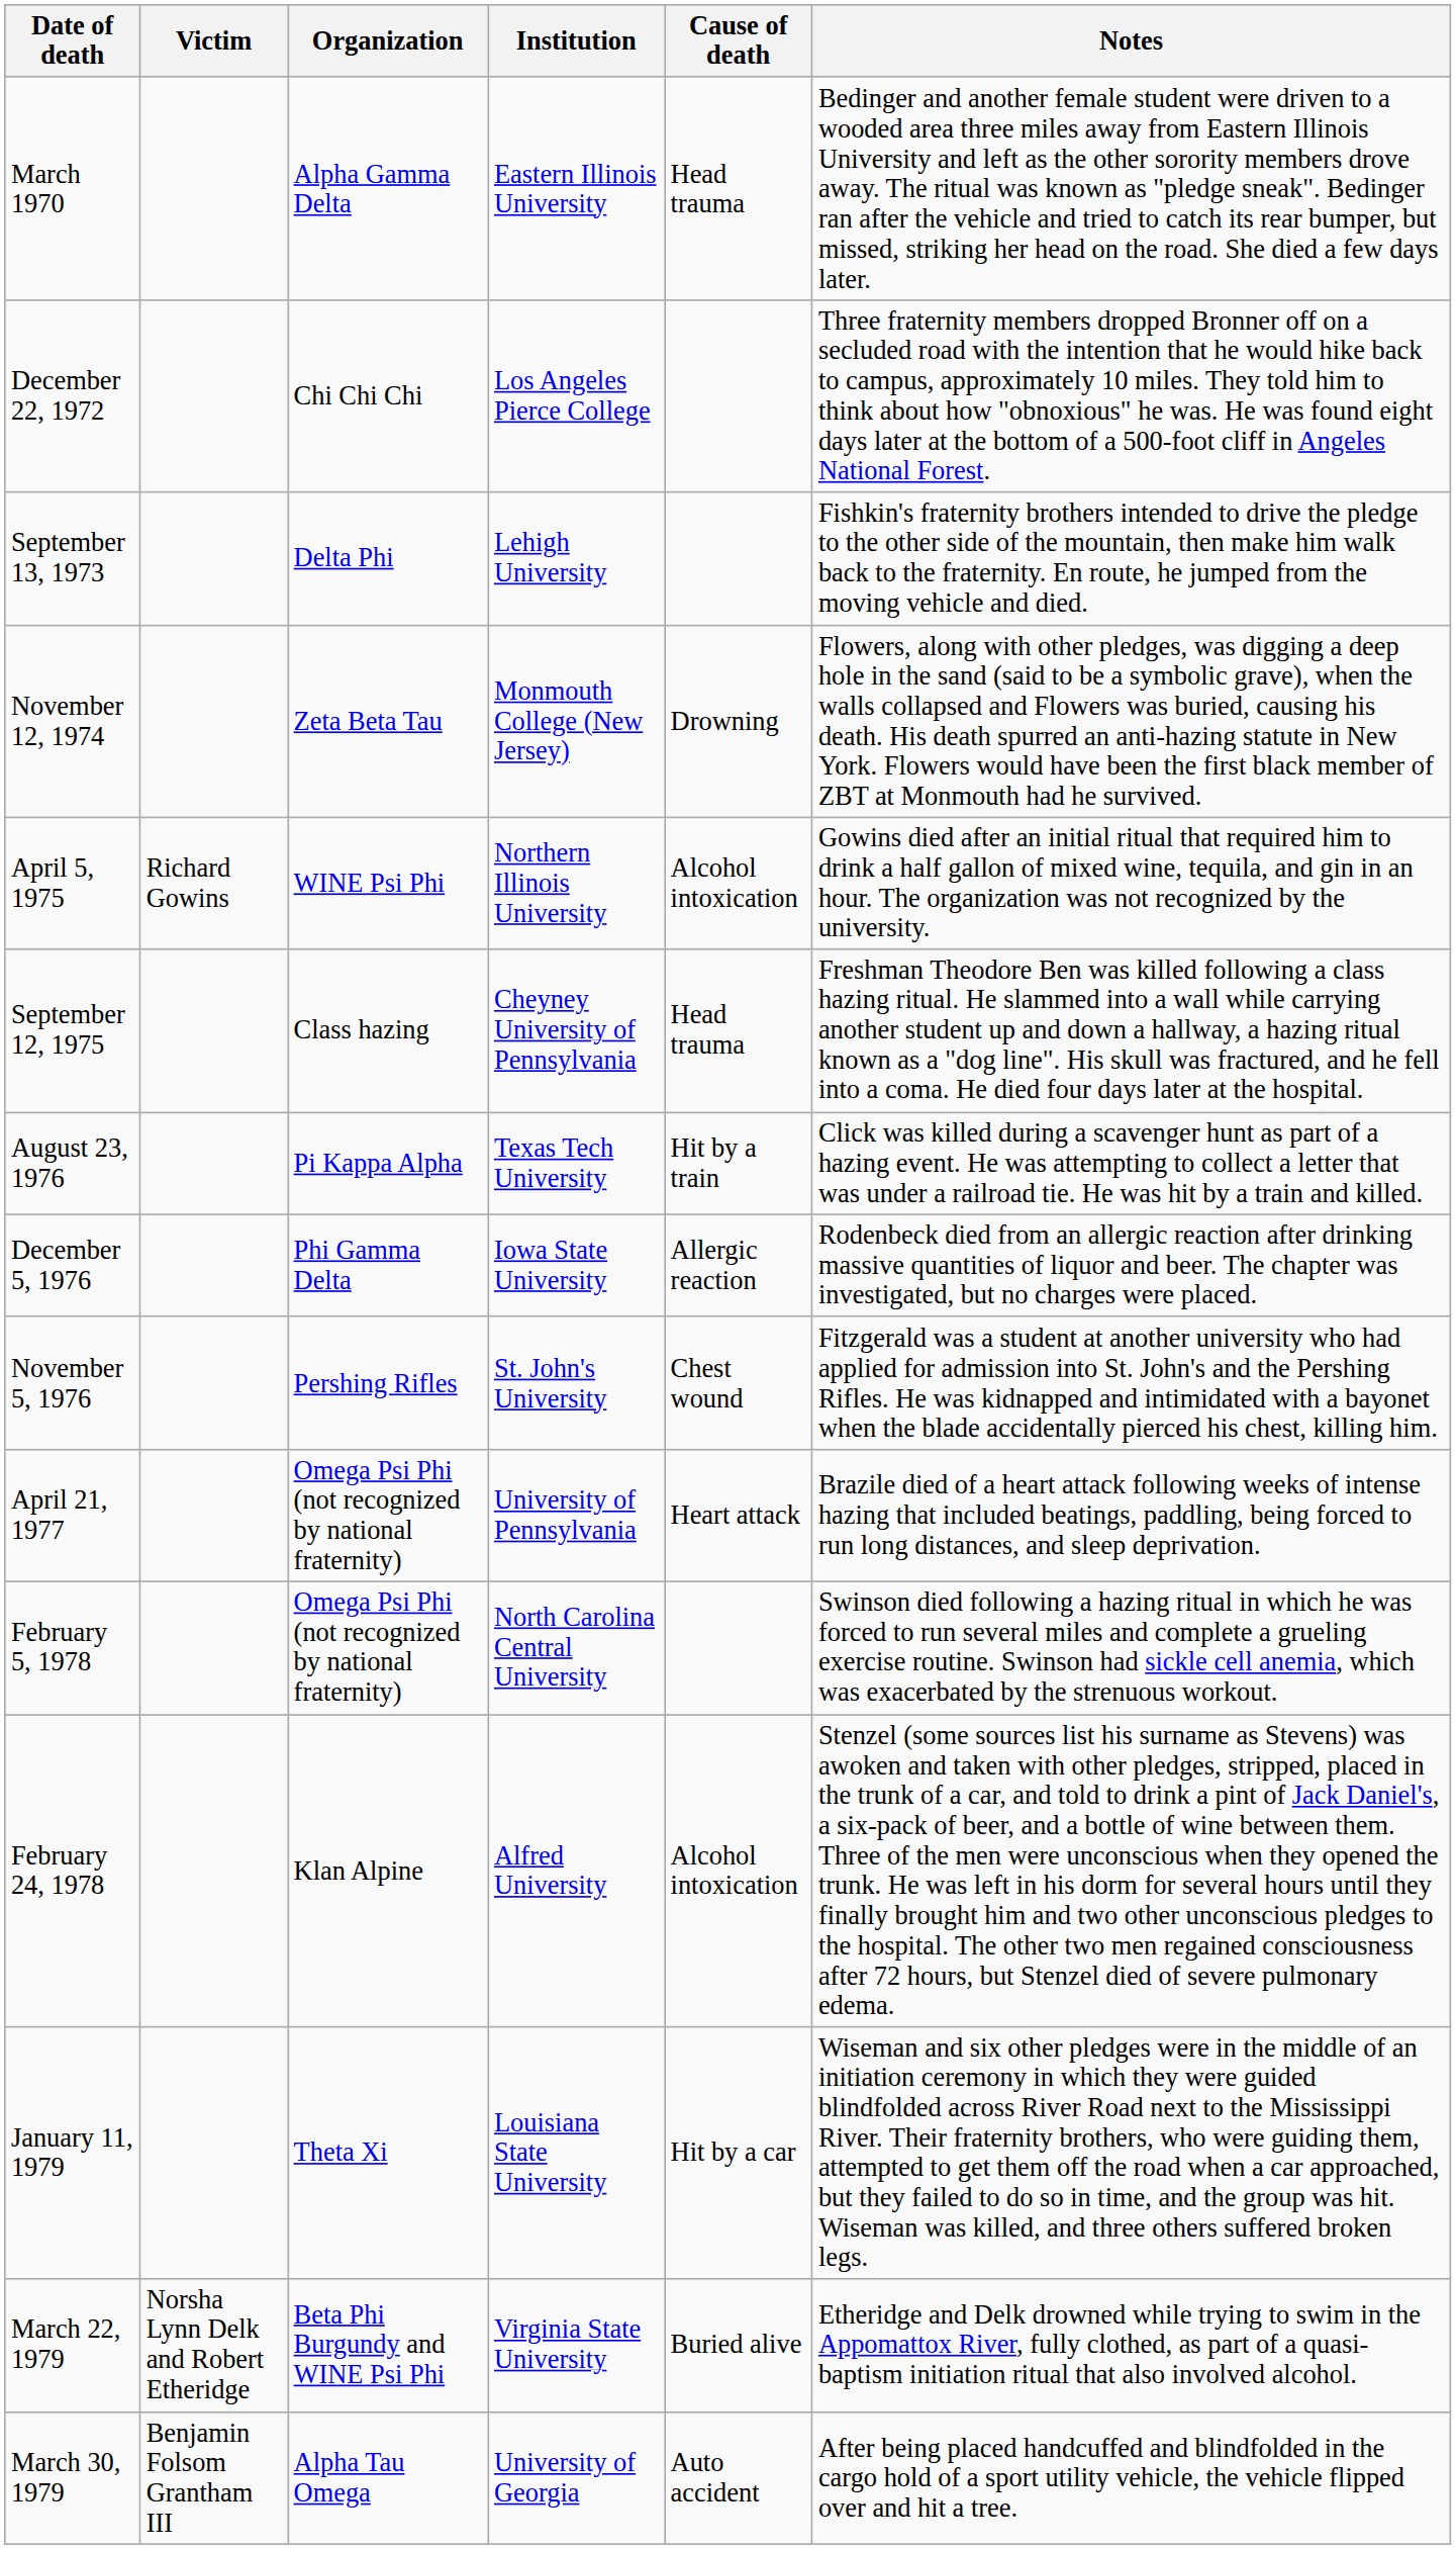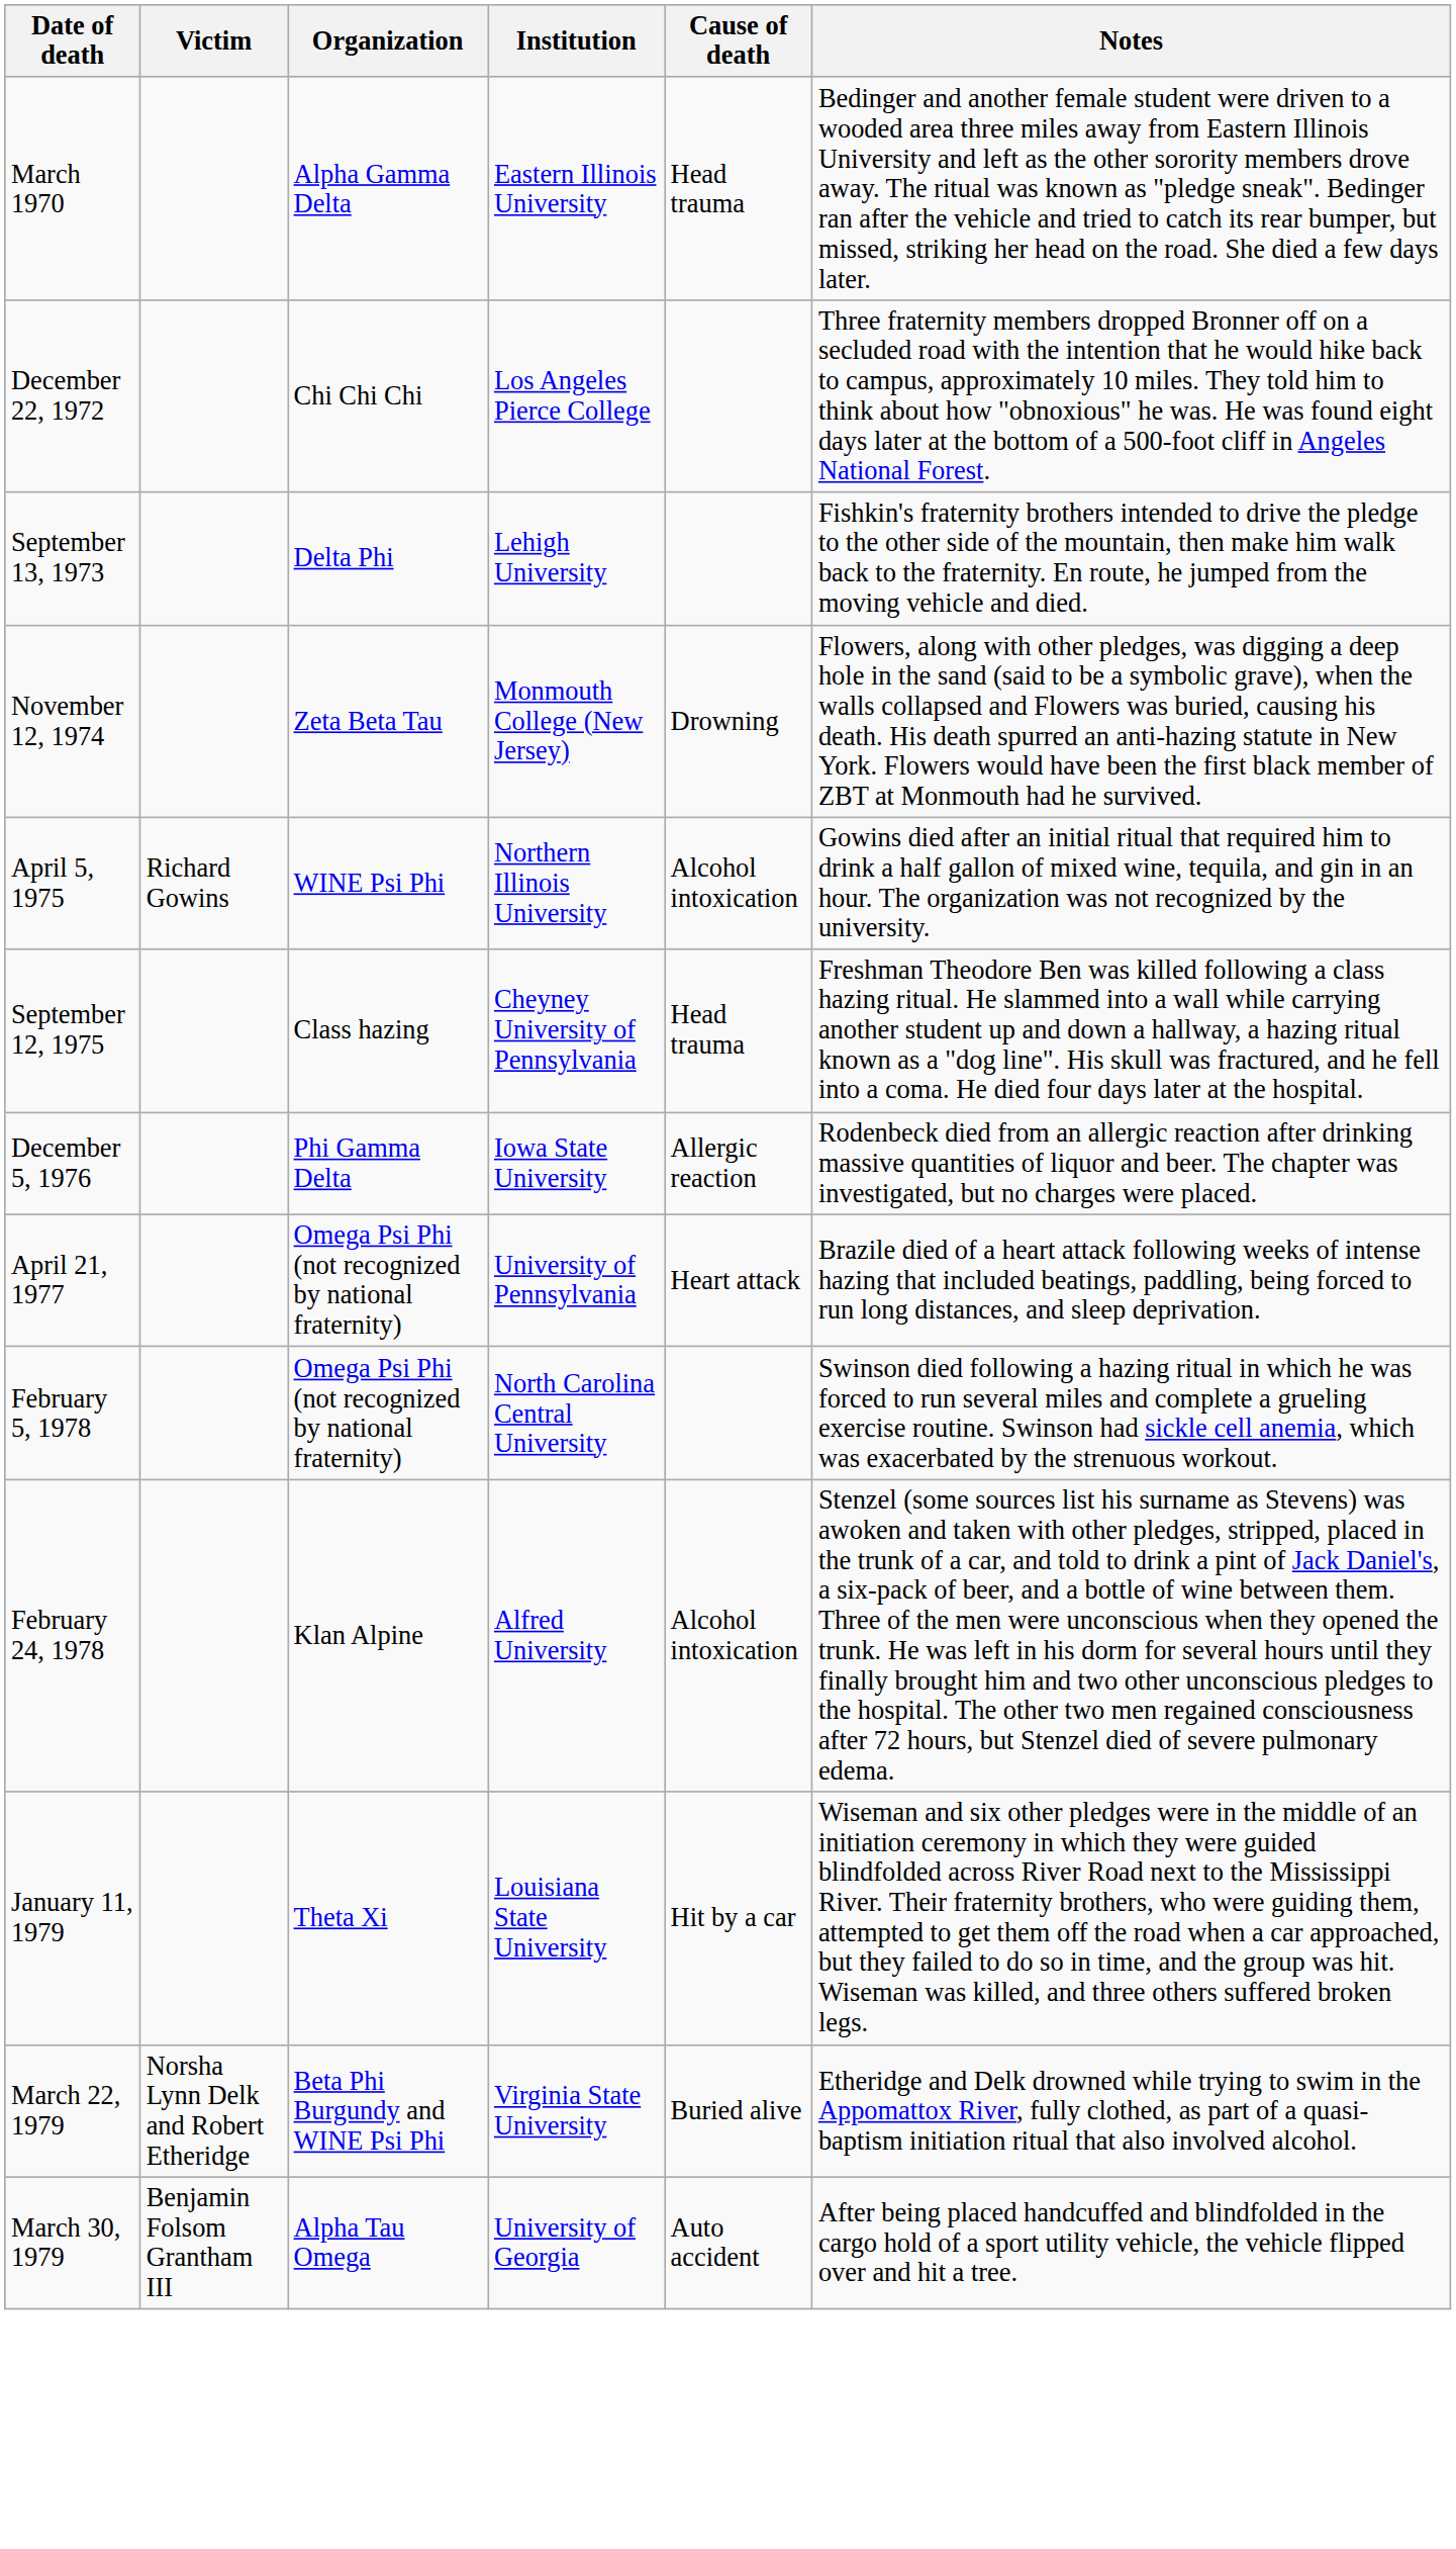 <table class="wikitable sortable">
 <tr>
 <th>Date of death</th>
 <th>Victim</th>
 <th>Organization</th>
 <th>Institution</th>
 <th>Cause of death</th>
 <th>Notes</th>
 </tr>
 <tr>
 <td>March 1970</td>
 <td></td>
 <td><a href='#'>Alpha Gamma Delta</a></td>
 <td><a href='#'>Eastern Illinois University</a></td>
 <td>Head trauma</td>
 <td>Bedinger and another female student were driven to a wooded area three miles away from Eastern Illinois University and left as the other sorority members drove away. The ritual was known as "pledge sneak". Bedinger ran after the vehicle and tried to catch its rear bumper, but missed, striking her head on the road. She died a few days later.</td>
 </tr>
 <tr>
 <td>December 22, 1972</td>
 <td></td>
 <td>Chi Chi Chi</td>
 <td><a href='#'>Los Angeles Pierce College</a></td>
 <td></td>
 <td>Three fraternity members dropped Bronner off on a secluded road with the intention that he would hike back to campus, approximately 10 miles. They told him to think about how "obnoxious" he was. He was found eight days later at the bottom of a 500-foot cliff in <a href='#'>Angeles National Forest</a>.</td>
 </tr>
 <tr>
 <td>September 13, 1973</td>
 <td></td>
 <td><a href='#'>Delta Phi</a></td>
 <td><a href='#'>Lehigh University</a></td>
 <td></td>
 <td>Fishkin's fraternity brothers intended to drive the pledge to the other side of the mountain, then make him walk back to the fraternity. En route, he jumped from the moving vehicle and died.</td>
 </tr>
 <tr>
 <td>November 12, 1974</td>
 <td></td>
 <td><a href='#'>Zeta Beta Tau</a></td>
 <td><a href='#'>Monmouth College (New Jersey)</a></td>
 <td>Drowning</td>
 <td>Flowers, along with other pledges, was digging a deep hole in the sand (said to be a symbolic grave), when the walls collapsed and Flowers was buried, causing his death. His death spurred an anti-hazing statute in New York. Flowers would have been the first black member of ZBT at Monmouth had he survived.</td>
 </tr>
 <tr>
 <td>April 5, 1975</td>
 <td>Richard Gowins</td>
 <td><a href='#'>WINE Psi Phi</a></td>
 <td><a href='#'>Northern Illinois University</a></td>
 <td>Alcohol intoxication</td>
 <td>Gowins died after an initial ritual that required him to drink a half gallon of mixed wine, tequila, and gin in an hour. The organization was not recognized by the university.</td>
 </tr>
 <tr>
 <td>September 12, 1975</td>
 <td></td>
 <td>Class hazing</td>
 <td><a href='#'>Cheyney University of Pennsylvania</a></td>
 <td>Head trauma</td>
 <td>Freshman Theodore Ben was killed following a class hazing ritual. He slammed into a wall while carrying another student up and down a hallway, a hazing ritual known as a "dog line". His skull was fractured, and he fell into a coma. He died four days later at the hospital.</td>
 </tr>
 <tr>
-<td>August 23, 1976</td>
-<td></td>
-<td><a href='#'>Pi Kappa Alpha</a></td>
-<td><a href='#'>Texas Tech University</a></td>
-<td>Hit by a train</td>
-<td>Click was killed during a scavenger hunt as part of a hazing event. He was attempting to collect a letter that was under a railroad tie. He was hit by a train and killed.</td>
-</tr>
-<tr>
 <td>December 5, 1976</td>
 <td></td>
 <td><a href='#'>Phi Gamma Delta</a></td>
 <td><a href='#'>Iowa State University</a></td>
 <td>Allergic reaction</td>
 <td>Rodenbeck died from an allergic reaction after drinking massive quantities of liquor and beer. The chapter was investigated, but no charges were placed.</td>
-</tr>
-<tr>
-<td>November 5, 1976</td>
-<td></td>
-<td><a href='#'>Pershing Rifles</a></td>
-<td><a href='#'>St. John's University</a></td>
-<td>Chest wound</td>
-<td>Fitzgerald was a student at another university who had applied for admission into St. John's and the Pershing Rifles. He was kidnapped and intimidated with a bayonet when the blade accidentally pierced his chest, killing him.</td>
 </tr>
 <tr>
 <td>April 21, 1977</td>
 <td></td>
 <td><a href='#'>Omega Psi Phi</a> (not recognized by national fraternity)</td>
 <td><a href='#'>University of Pennsylvania</a></td>
 <td>Heart attack</td>
 <td>Brazile died of a heart attack following weeks of intense hazing that included beatings, paddling, being forced to run long distances, and sleep deprivation.</td>
 </tr>
 <tr>
 <td>February 5, 1978</td>
 <td></td>
 <td><a href='#'>Omega Psi Phi</a> (not recognized by national fraternity)</td>
 <td><a href='#'>North Carolina Central University</a></td>
 <td></td>
 <td>Swinson died following a hazing ritual in which he was forced to run several miles and complete a grueling exercise routine. Swinson had <a href='#'>sickle cell anemia</a>, which was exacerbated by the strenuous workout.</td>
 </tr>
 <tr>
 <td>February 24, 1978</td>
 <td></td>
 <td>Klan Alpine</td>
 <td><a href='#'>Alfred University</a></td>
 <td>Alcohol intoxication</td>
 <td>Stenzel (some sources list his surname as Stevens) was awoken and taken with other pledges, stripped, placed in the trunk of a car, and told to drink a pint of <a href='#'>Jack Daniel's</a>, a six-pack of beer, and a bottle of wine between them. Three of the men were unconscious when they opened the trunk. He was left in his dorm for several hours until they finally brought him and two other unconscious pledges to the hospital. The other two men regained consciousness after 72 hours, but Stenzel died of severe pulmonary edema.</td>
 </tr>
 <tr>
 <td>January 11, 1979</td>
 <td></td>
 <td><a href='#'>Theta Xi</a></td>
 <td><a href='#'>Louisiana State University</a></td>
 <td>Hit by a car</td>
 <td>Wiseman and six other pledges were in the middle of an initiation ceremony in which they were guided blindfolded across River Road next to the Mississippi River. Their fraternity brothers, who were guiding them, attempted to get them off the road when a car approached, but they failed to do so in time, and the group was hit. Wiseman was killed, and three others suffered broken legs.</td>
 </tr>
 <tr>
 <td>March 22, 1979</td>
 <td>Norsha Lynn Delk and Robert Etheridge</td>
 <td><a href='#'>Beta Phi Burgundy</a> and <a href='#'>WINE Psi Phi</a></td>
 <td><a href='#'>Virginia State University</a></td>
 <td>Buried alive</td>
 <td>Etheridge and Delk drowned while trying to swim in the <a href='#'>Appomattox River</a>, fully clothed, as part of a quasi-baptism initiation ritual that also involved alcohol.</td>
 </tr>
 <tr>
 <td>March 30, 1979</td>
 <td>Benjamin Folsom Grantham III</td>
 <td><a href='#'>Alpha Tau Omega</a></td>
 <td><a href='#'>University of Georgia</a></td>
 <td>Auto accident</td>
 <td>After being placed handcuffed and blindfolded in the cargo hold of a sport utility vehicle, the vehicle flipped over and hit a tree.</td>
 </tr>
 </table>
